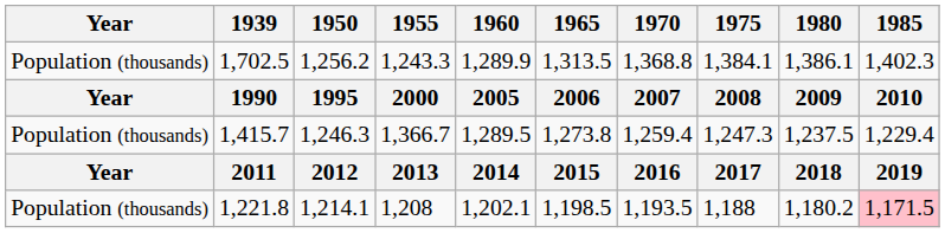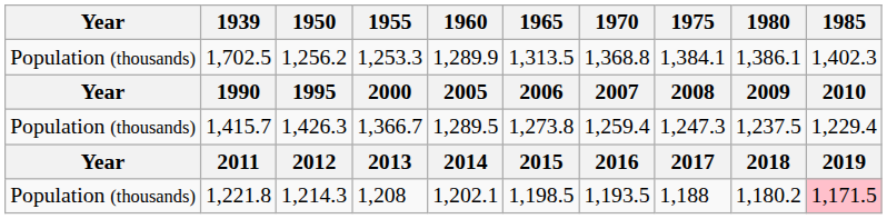 <table class="wikitable">
 <tr>
 <th>Year</th>
 <th>1939</th>
 <th>1950</th>
 <th>1955</th>
 <th>1960</th>
 <th>1965</th>
 <th>1970</th>
 <th>1975</th>
 <th>1980</th>
 <th>1985</th>
 </tr>
 <tr>
 <td>Population <small>(thousands)</small></td>
 <td>1,702.5</td>
 <td>1,256.2</td>
-<td>1,243.3</td>
+<td>1,253.3</td>
 <td>1,289.9</td>
 <td>1,313.5</td>
 <td>1,368.8</td>
 <td>1,384.1</td>
 <td>1,386.1</td>
 <td>1,402.3</td>
 </tr>
 <tr>
 <th>Year</th>
 <th>1990</th>
 <th>1995</th>
 <th>2000</th>
 <th>2005</th>
 <th>2006</th>
 <th>2007</th>
 <th>2008</th>
 <th>2009</th>
 <th>2010</th>
 </tr>
 <tr>
 <td>Population <small>(thousands)</small></td>
 <td>1,415.7</td>
-<td>1,246.3</td>
+<td>1,426.3</td>
 <td>1,366.7</td>
 <td>1,289.5</td>
 <td>1,273.8</td>
 <td>1,259.4</td>
 <td>1,247.3</td>
 <td>1,237.5</td>
 <td>1,229.4</td>
 </tr>
 <tr>
 <th>Year</th>
 <th>2011</th>
 <th>2012</th>
 <th>2013</th>
 <th>2014</th>
 <th>2015</th>
 <th>2016</th>
 <th>2017</th>
 <th>2018</th>
 <th>2019</th>
 </tr>
 <tr>
 <td>Population <small>(thousands)</small></td>
 <td>1,221.8</td>
-<td>1,214.1</td>
+<td>1,214.3</td>
 <td>1,208</td>
 <td>1,202.1</td>
 <td>1,198.5</td>
 <td>1,193.5</td>
 <td>1,188</td>
 <td>1,180.2</td>
 <td style="background: pink;">1,171.5</td>
 </tr>
 </table>
